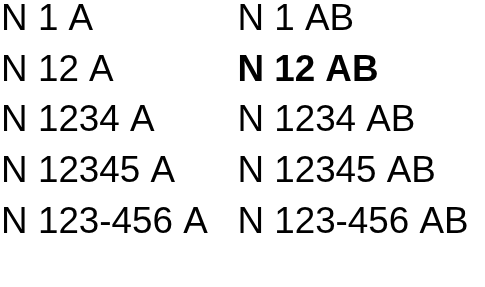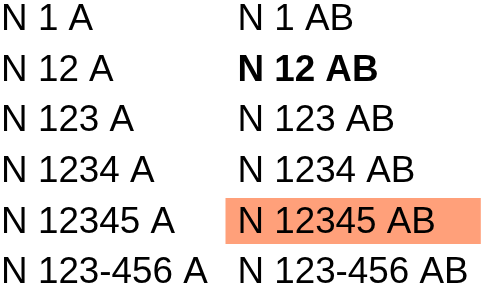 <table>
 <tr>
 <td><span> N 1 A </span></td>
 <td><span> N 1 AB </span></td>
 </tr>
 <tr>
 <td><span> N 12 A </span></td>
 <td><strong><span> N 12 AB </span></strong></td>
 </tr>
 <tr>
+<td><span> N 123 A </span></td>
+<td><span> N 123 AB </span></td>
+</tr>
+<tr>
 <td><span> N 1234 A </span></td>
 <td><span> N 1234 AB </span></td>
 </tr>
 <tr>
 <td><span> N 12345 A </span></td>
-<td><span> N 12345 AB </span></td>
+<td style="background: lightsalmon;"><span> N 12345 AB </span></td>
 </tr>
 <tr>
 <td><span> N 123-456 A </span></td>
 <td><span> N 123-456 AB </span></td>
 </tr>
 </table>
